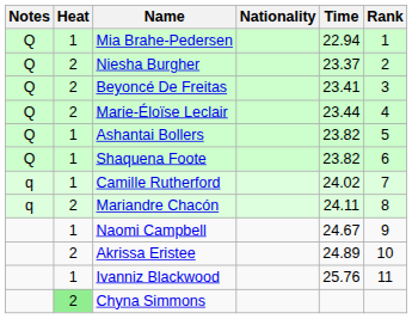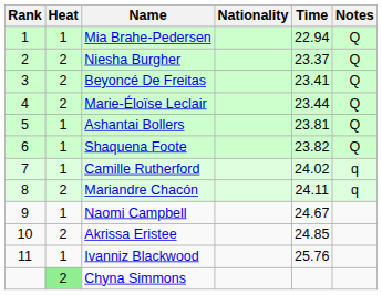 <table class="wikitable sortable" style="text-align:center">
 <tr>
-<th>Notes</th>
+<th>Rank</th>
 <th>Heat</th>
 <th>Name</th>
 <th>Nationality</th>
 <th>Time</th>
-<th>Rank</th>
+<th>Notes</th>
 </tr>
 <tr bgcolor=ccffcc>
-<td>Q</td>
+<td>1</td>
 <td>1</td>
 <td align=left><a href='#'>Mia Brahe-Pedersen</a></td>
 <td align=left></td>
 <td>22.94</td>
-<td>1</td>
+<td>Q</td>
 </tr>
 <tr bgcolor=ccffcc>
-<td>Q</td>
+<td>2</td>
 <td>2</td>
 <td align=left><a href='#'>Niesha Burgher</a></td>
 <td align=left></td>
 <td>23.37</td>
-<td>2</td>
+<td>Q</td>
 </tr>
 <tr bgcolor=ccffcc>
-<td>Q</td>
+<td>3</td>
 <td>2</td>
 <td align=left><a href='#'>Beyoncé De Freitas</a></td>
 <td align=left></td>
 <td>23.41</td>
-<td>3</td>
+<td>Q</td>
 </tr>
 <tr bgcolor=ccffcc>
-<td>Q</td>
+<td>4</td>
 <td>2</td>
 <td align=left><a href='#'>Marie-Éloïse Leclair</a></td>
 <td align=left></td>
 <td>23.44</td>
-<td>4</td>
+<td>Q</td>
 </tr>
 <tr bgcolor=ccffcc>
-<td>Q</td>
+<td>5</td>
 <td>1</td>
 <td align=left><a href='#'>Ashantai Bollers</a></td>
 <td align=left></td>
-<td>23.82</td>
-<td>5</td>
+<td>23.81</td>
+<td>Q</td>
 </tr>
 <tr bgcolor=ccffcc>
-<td>Q</td>
+<td>6</td>
 <td>1</td>
 <td align=left><a href='#'>Shaquena Foote</a></td>
 <td align=left></td>
 <td>23.82</td>
-<td>6</td>
+<td>Q</td>
 </tr>
 <tr bgcolor=ddffdd>
-<td>q</td>
+<td>7</td>
 <td>1</td>
 <td align=left><a href='#'> Camille Rutherford</a></td>
 <td align=left></td>
 <td>24.02</td>
-<td>7</td>
+<td>q</td>
 </tr>
 <tr bgcolor=ddffdd>
-<td>q</td>
+<td>8</td>
 <td>2</td>
 <td align=left><a href='#'>Mariandre Chacón</a></td>
 <td align=left></td>
 <td>24.11</td>
-<td>8</td>
+<td>q</td>
 </tr>
 <tr>
-<td></td>
+<td>9</td>
 <td>1</td>
 <td align=left><a href='#'>Naomi Campbell</a></td>
 <td align=left></td>
 <td>24.67</td>
-<td>9</td>
+<td></td>
 </tr>
 <tr>
-<td></td>
+<td>10</td>
 <td>2</td>
 <td align=left><a href='#'>Akrissa Eristee</a></td>
 <td align=left></td>
-<td>24.89</td>
-<td>10</td>
+<td>24.85</td>
+<td></td>
 </tr>
 <tr>
-<td></td>
+<td>11</td>
 <td>1</td>
 <td align=left><a href='#'>Ivanniz Blackwood</a></td>
 <td align=left></td>
 <td>25.76</td>
-<td>11</td>
+<td></td>
 </tr>
 <tr>
 <td></td>
 <td style="background: lightgreen;">2</td>
 <td align=left><a href='#'>Chyna Simmons</a></td>
 <td align=left></td>
 <td></td>
 <td></td>
 </tr>
 </table>
